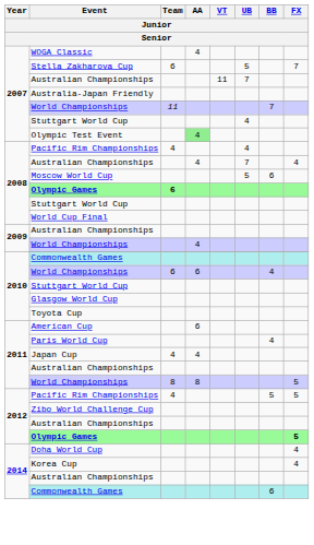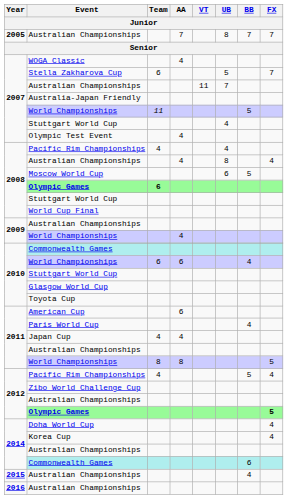 <table class="wikitable" border=1 style="text-align:center; font-size:95%;">
 <tr>
 <th>Year</th>
 <th>Event</th>
 <th style="width:30px;">Team</th>
 <th style="width:30px;">AA</th>
 <th style="width:30px;"><a href='#'>VT</a></th>
 <th style="width:30px;"><a href='#'>UB</a></th>
 <th style="width:30px;"><a href='#'>BB</a></th>
 <th style="width:30px;"><a href='#'>FX</a></th>
 </tr>
 <tr>
 <th colspan="8"><strong>Junior</strong></th>
+</tr>
+<tr>
+<td rowspan="1"><strong>2005</strong></td>
+<td align=left>Australian Championships</td>
+<td></td>
+<td>7</td>
+<td></td>
+<td>8</td>
+<td>7</td>
+<td>7</td>
 </tr>
 <tr>
 <th colspan="8"><strong>Senior</strong></th>
 </tr>
 <tr>
 <td rowspan="7"><strong>2007</strong></td>
 <td align=left><a href='#'>WOGA Classic</a></td>
 <td></td>
 <td>4</td>
 <td></td>
 <td></td>
 <td></td>
 <td></td>
 </tr>
 <tr>
 <td align=left><a href='#'>Stella Zakharova Cup</a></td>
 <td>6</td>
 <td></td>
 <td></td>
 <td>5</td>
 <td></td>
 <td>7</td>
 </tr>
 <tr>
 <td align=left>Australian Championships</td>
 <td></td>
 <td></td>
 <td>11</td>
 <td>7</td>
 <td></td>
 <td></td>
 </tr>
 <tr>
 <td align=left>Australia-Japan Friendly</td>
 <td></td>
 <td></td>
 <td></td>
 <td></td>
 <td></td>
 <td></td>
 </tr>
 <tr style="background:#ccf;">
 <td align=left><a href='#'>World Championships</a></td>
 <td><em>11</em></td>
 <td></td>
 <td></td>
 <td></td>
-<td>7</td>
+<td>5</td>
 <td></td>
 </tr>
 <tr>
 <td align=left>Stuttgart World Cup</td>
 <td></td>
 <td></td>
 <td></td>
 <td>4</td>
 <td></td>
 <td></td>
 </tr>
 <tr>
 <td align=left>Olympic Test Event</td>
 <td></td>
-<td style="background: lightgreen;">4</td>
+<td>4</td>
 <td></td>
 <td></td>
 <td></td>
 <td></td>
 </tr>
 <tr>
 <td rowspan="6"><strong>2008</strong></td>
 <td align=left><a href='#'>Pacific Rim Championships</a></td>
 <td>4</td>
 <td></td>
 <td></td>
 <td>4</td>
 <td></td>
 <td></td>
 </tr>
 <tr>
 <td align=left>Australian Championships</td>
 <td></td>
 <td>4</td>
 <td></td>
-<td>7</td>
+<td>8</td>
 <td></td>
 <td>4</td>
 </tr>
 <tr>
 <td align=left><a href='#'>Moscow World Cup</a></td>
 <td></td>
 <td></td>
 <td></td>
+<td>6</td>
 <td>5</td>
-<td>6</td>
 <td></td>
 </tr>
 <tr style="background:#98FB98;">
 <td align=left><strong><a href='#'>Olympic Games</a></strong></td>
 <td><strong>6</strong></td>
 <td></td>
 <td></td>
 <td></td>
 <td></td>
 <td></td>
 </tr>
 <tr>
 <td align=left>Stuttgart World Cup</td>
 <td></td>
 <td></td>
 <td></td>
 <td></td>
 <td></td>
 <td></td>
 </tr>
 <tr>
 <td align=left><a href='#'>World Cup Final</a></td>
 <td></td>
 <td></td>
 <td></td>
 <td></td>
 <td></td>
 <td></td>
 </tr>
 <tr>
 <td rowspan="2"><strong>2009</strong></td>
 <td align=left>Australian Championships</td>
 <td></td>
 <td></td>
 <td></td>
 <td></td>
 <td></td>
 <td></td>
 </tr>
 <tr style="background:#ccf;">
 <td align=left><a href='#'>World Championships</a></td>
 <td></td>
 <td>4</td>
 <td></td>
 <td></td>
 <td></td>
 <td></td>
 </tr>
 <tr>
 <td rowspan="6"><strong>2010</strong></td>
 </tr>
 <tr bgcolor="#afeeee">
 <td align=left><a href='#'>Commonwealth Games</a></td>
 <td></td>
 <td></td>
 <td></td>
 <td></td>
 <td></td>
 <td></td>
 </tr>
 <tr style="background:#ccf;">
 <td align=left><a href='#'>World Championships</a></td>
 <td>6</td>
 <td>6</td>
 <td></td>
 <td></td>
 <td>4</td>
 <td></td>
 </tr>
 <tr>
 <td align=left><a href='#'>Stuttgart World Cup</a></td>
 <td></td>
 <td></td>
 <td></td>
 <td></td>
 <td></td>
 <td></td>
 </tr>
 <tr>
 <td align=left><a href='#'>Glasgow World Cup</a></td>
 <td></td>
 <td></td>
 <td></td>
 <td></td>
 <td></td>
 <td></td>
 </tr>
 <tr>
 <td align=left>Toyota Cup</td>
 <td></td>
 <td></td>
 <td></td>
 <td></td>
 <td></td>
 <td></td>
 </tr>
 <tr>
 <td rowspan="5"><strong>2011</strong></td>
 <td align=left><a href='#'>American Cup</a></td>
 <td></td>
 <td>6</td>
 <td></td>
 <td></td>
 <td></td>
 <td></td>
 </tr>
 <tr>
 <td align=left><a href='#'>Paris World Cup</a></td>
 <td></td>
 <td></td>
 <td></td>
 <td></td>
 <td>4</td>
 <td></td>
 </tr>
 <tr>
 <td align=left>Japan Cup</td>
 <td>4</td>
 <td>4</td>
 <td></td>
 <td></td>
 <td></td>
 <td></td>
 </tr>
 <tr>
 <td align=left>Australian Championships</td>
 <td></td>
 <td></td>
 <td></td>
 <td></td>
 <td></td>
 <td></td>
 </tr>
 <tr style="background:#ccf;">
 <td align=left><a href='#'>World Championships</a></td>
 <td>8</td>
 <td>8</td>
 <td></td>
 <td></td>
 <td></td>
 <td>5</td>
 </tr>
 <tr>
 <td rowspan="4"><strong>2012</strong></td>
 <td align=left><a href='#'>Pacific Rim Championships</a></td>
 <td>4</td>
 <td></td>
 <td></td>
 <td></td>
 <td>5</td>
-<td>5</td>
+<td>4</td>
 </tr>
 <tr>
 <td align=left><a href='#'>Zibo World Challenge Cup</a></td>
 <td></td>
 <td></td>
 <td></td>
 <td></td>
 <td></td>
 <td></td>
 </tr>
 <tr>
 <td align=left>Australian Championships</td>
 <td></td>
 <td></td>
 <td></td>
 <td></td>
 <td></td>
 <td></td>
 </tr>
 <tr style="background:#98FB98;">
 <td align=left><strong><a href='#'>Olympic Games</a></strong></td>
 <td></td>
 <td></td>
 <td></td>
 <td></td>
 <td></td>
 <td><strong>5</strong></td>
 </tr>
 <tr>
 <td rowspan="4"><strong><a href='#'>2014</a></strong></td>
 <td align=left><a href='#'>Doha World Cup</a></td>
 <td></td>
 <td></td>
 <td></td>
 <td></td>
 <td></td>
 <td>4</td>
 </tr>
 <tr>
 <td align=left>Korea Cup</td>
 <td></td>
 <td></td>
 <td></td>
 <td></td>
 <td></td>
 <td>4</td>
 </tr>
 <tr>
 <td align=left>Australian Championships</td>
 <td></td>
 <td></td>
 <td></td>
 <td></td>
 <td></td>
 <td></td>
 </tr>
 <tr bgcolor="#afeeee">
 <td align=left><a href='#'>Commonwealth Games</a></td>
 <td></td>
 <td></td>
 <td></td>
 <td></td>
 <td>6</td>
 <td></td>
 </tr>
+<tr>
+<td rowspan="1"><strong><a href='#'>2015</a></strong></td>
+<td align=left>Australian Championships</td>
+<td></td>
+<td></td>
+<td></td>
+<td></td>
+<td>4</td>
+<td></td>
+</tr>
+<tr>
+<td rowspan="1"><strong><a href='#'>2016</a></strong></td>
+<td align=left>Australian Championships</td>
+<td></td>
+<td></td>
+<td></td>
+<td></td>
+<td></td>
+<td></td>
+</tr>
 </table>
